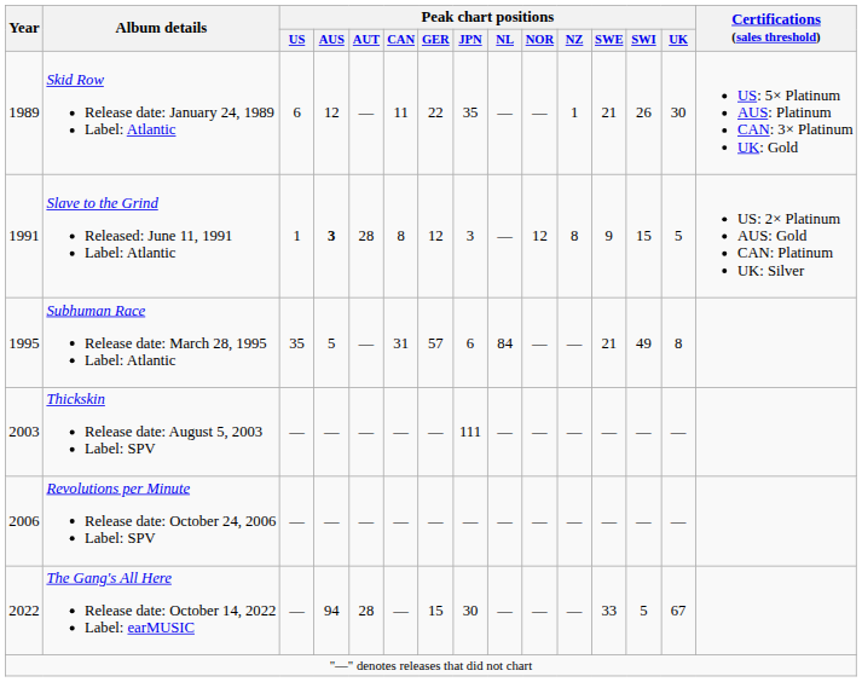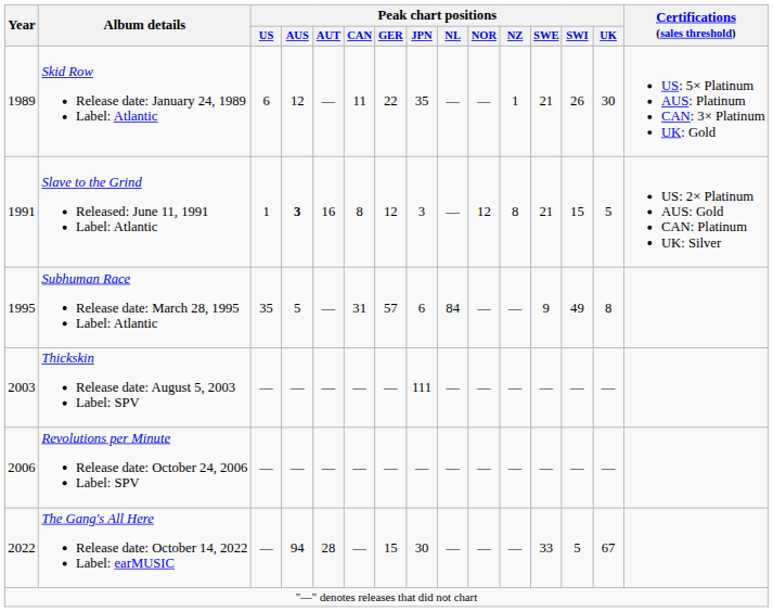 <table class="wikitable" style="text-align:center;">
 <tr>
 <th rowspan="2">Year</th>
 <th rowspan="2">Album details</th>
 <th colspan="12">Peak chart positions</th>
 <th rowspan="2"><a href='#'>Certifications</a><br><small>(<a href='#'>sales threshold</a>)</small></th>
 </tr>
 <tr style="font-size:smaller;">
 <th width="30"><a href='#'>US</a><br></th>
 <th width="30"><a href='#'>AUS</a><br></th>
 <th width="30"><a href='#'>AUT</a><br></th>
 <th width="30"><a href='#'>CAN</a><br></th>
 <th width="30"><a href='#'>GER</a><br></th>
 <th width="30"><a href='#'>JPN</a><br></th>
 <th width="30"><a href='#'>NL</a><br></th>
 <th width="30"><a href='#'>NOR</a><br></th>
 <th width="30"><a href='#'>NZ</a><br></th>
 <th width="30"><a href='#'>SWE</a><br></th>
 <th width="30"><a href='#'>SWI</a><br></th>
 <th width="30"><a href='#'>UK</a><br></th>
 </tr>
 <tr>
 <td>1989</td>
 <td align="left"><em><a href='#'>Skid Row</a></em><br><ul><li>Release date: January 24, 1989</li><li>Label: <a href='#'>Atlantic</a></li></ul></td>
 <td>6</td>
 <td>12</td>
 <td>—</td>
 <td>11</td>
 <td>22</td>
 <td>35</td>
 <td>—</td>
 <td>—</td>
 <td>1</td>
 <td>21</td>
 <td>26</td>
 <td>30</td>
 <td align="left"><br><ul><li><a href='#'>US</a>: 5× Platinum</li><li><a href='#'>AUS</a>: Platinum</li><li><a href='#'>CAN</a>: 3× Platinum</li><li><a href='#'>UK</a>: Gold</li></ul></td>
 </tr>
 <tr>
 <td>1991</td>
 <td align="left"><em><a href='#'>Slave to the Grind</a></em><br><ul><li>Released: June 11, 1991</li><li>Label: Atlantic</li></ul></td>
 <td>1</td>
 <td><strong>3</strong></td>
-<td>28</td>
+<td>16</td>
 <td>8</td>
 <td>12</td>
 <td>3</td>
 <td>—</td>
 <td>12</td>
 <td>8</td>
-<td>9</td>
+<td>21</td>
 <td>15</td>
 <td>5</td>
 <td align="left"><br><ul><li>US: 2× Platinum</li><li>AUS: Gold</li><li>CAN: Platinum</li><li>UK: Silver</li></ul></td>
 </tr>
 <tr>
 <td>1995</td>
 <td align="left"><em><a href='#'>Subhuman Race</a></em><br><ul><li>Release date: March 28, 1995</li><li>Label: Atlantic</li></ul></td>
 <td>35</td>
 <td>5</td>
 <td>—</td>
 <td>31</td>
 <td>57</td>
 <td>6</td>
 <td>84</td>
 <td>—</td>
 <td>—</td>
-<td>21</td>
+<td>9</td>
 <td>49</td>
 <td>8</td>
 <td align="left"></td>
 </tr>
 <tr>
 <td>2003</td>
 <td align="left"><em><a href='#'>Thickskin</a></em><br><ul><li>Release date: August 5, 2003</li><li>Label: SPV</li></ul></td>
 <td>—</td>
 <td>—</td>
 <td>—</td>
 <td>—</td>
 <td>—</td>
 <td>111</td>
 <td>—</td>
 <td>—</td>
 <td>—</td>
 <td>—</td>
 <td>—</td>
 <td>—</td>
 <td></td>
 </tr>
 <tr>
 <td>2006</td>
 <td align="left"><em><a href='#'>Revolutions per Minute</a></em><br><ul><li>Release date: October 24, 2006</li><li>Label: SPV</li></ul></td>
 <td>—</td>
 <td>—</td>
 <td>—</td>
 <td>—</td>
 <td>—</td>
 <td>—</td>
 <td>—</td>
 <td>—</td>
 <td>—</td>
 <td>—</td>
 <td>—</td>
 <td>—</td>
 <td></td>
 </tr>
 <tr>
 <td>2022</td>
 <td align="left"><em><a href='#'>The Gang's All Here</a></em><br><ul><li>Release date: October 14, 2022</li><li>Label: <a href='#'>earMUSIC</a></li></ul></td>
 <td>—</td>
 <td>94</td>
 <td>28</td>
 <td>—</td>
 <td>15</td>
 <td>30</td>
 <td>—</td>
 <td>—</td>
 <td>—</td>
 <td>33<br></td>
 <td>5</td>
 <td>67</td>
 <td></td>
 </tr>
 <tr>
 <td colspan="20" style="font-size:85%">"—" denotes releases that did not chart</td>
 </tr>
 </table>
